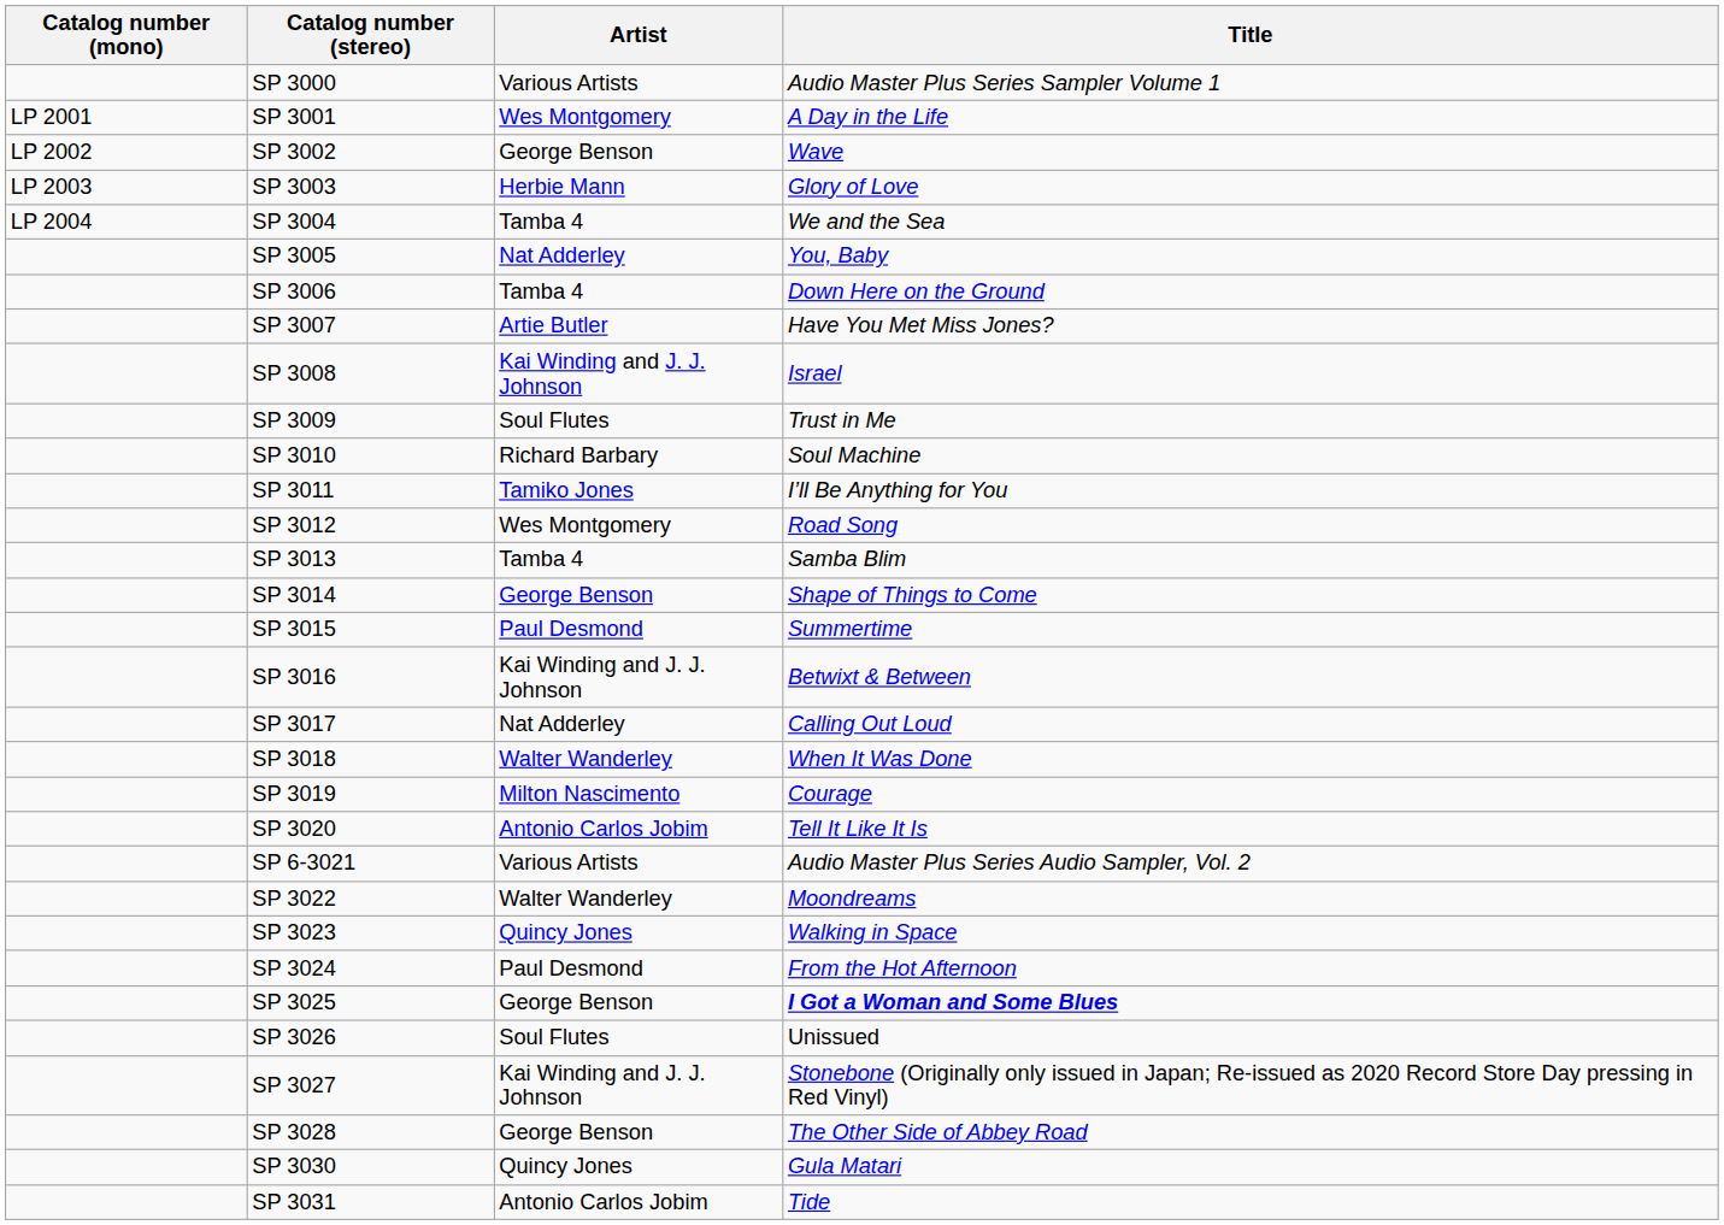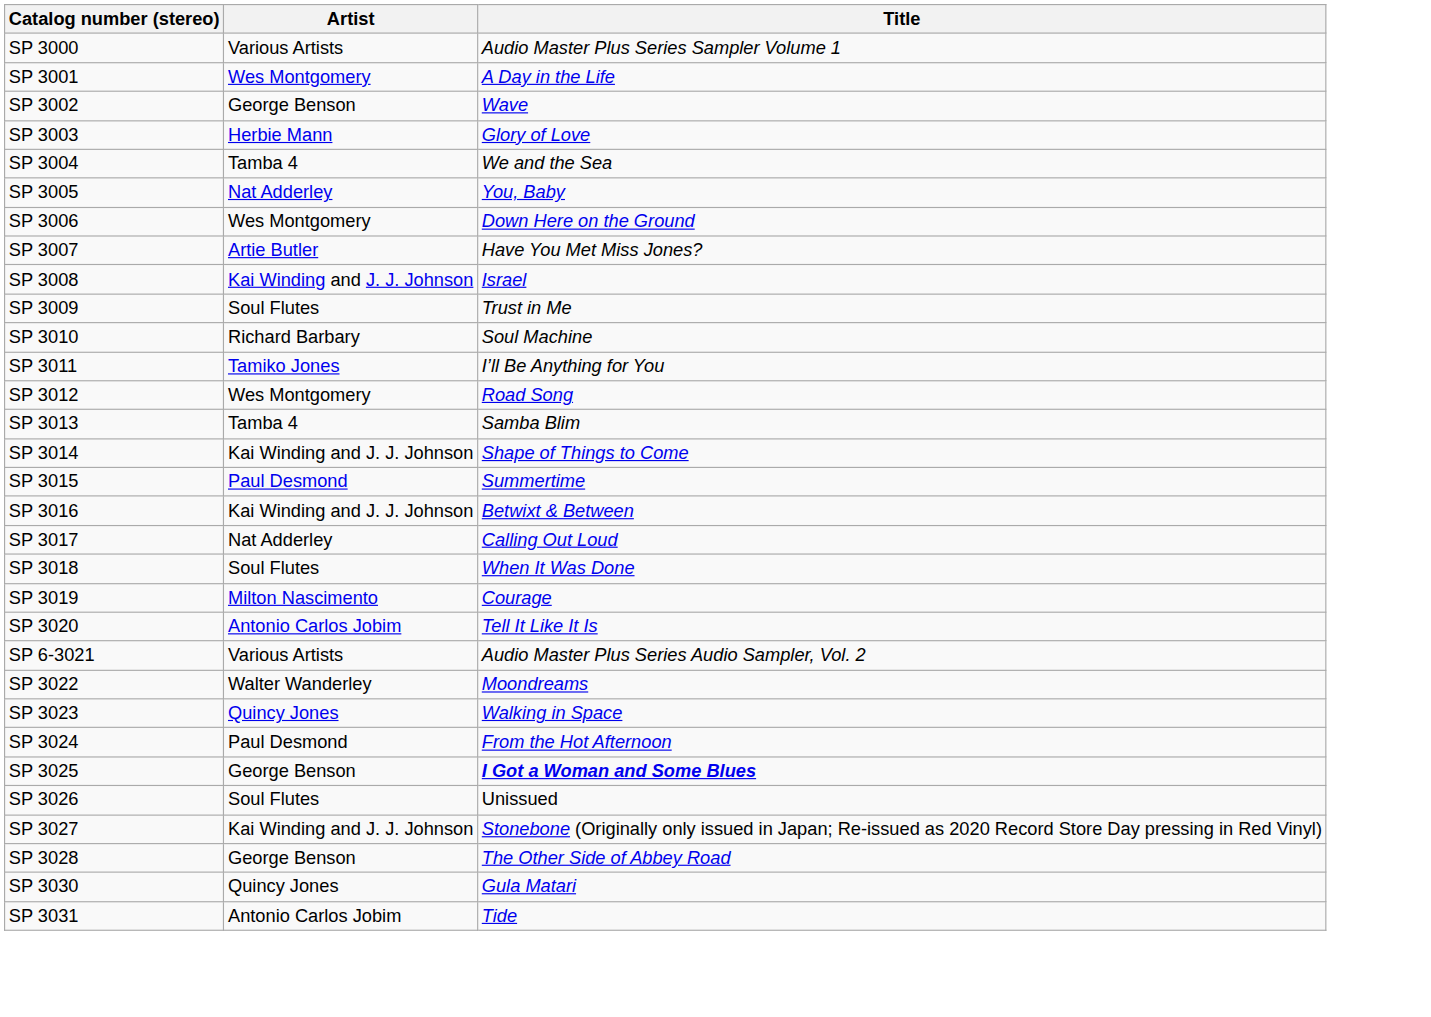 <table align="center" | class="wikitable sortable" | bgcolor="#CCCCCC">
 <tr>
-<th>Catalog number (mono)</th>
 <th>Catalog number (stereo)</th>
 <th>Artist</th>
 <th>Title</th>
 </tr>
 <tr>
-<td></td>
 <td>SP 3000</td>
 <td>Various Artists</td>
 <td><em>Audio Master Plus Series Sampler Volume 1</em></td>
 </tr>
 <tr>
-<td>LP 2001</td>
 <td>SP 3001</td>
 <td><a href='#'>Wes Montgomery</a></td>
 <td><em><a href='#'>A Day in the Life</a></em></td>
 </tr>
 <tr>
-<td>LP 2002</td>
 <td>SP 3002</td>
 <td>George Benson</td>
 <td><em><a href='#'>Wave</a></em></td>
 </tr>
 <tr>
-<td>LP 2003</td>
 <td>SP 3003</td>
 <td><a href='#'>Herbie Mann</a></td>
 <td><em><a href='#'>Glory of Love</a></em></td>
 </tr>
 <tr>
-<td>LP 2004</td>
 <td>SP 3004</td>
 <td>Tamba 4</td>
 <td><em>We and the Sea</em></td>
 </tr>
 <tr>
-<td></td>
 <td>SP 3005</td>
 <td><a href='#'>Nat Adderley</a></td>
 <td><em><a href='#'>You, Baby</a></em></td>
 </tr>
 <tr>
-<td></td>
 <td>SP 3006</td>
-<td>Tamba 4</td>
+<td>Wes Montgomery</td>
 <td><em><a href='#'>Down Here on the Ground</a></em></td>
 </tr>
 <tr>
-<td></td>
 <td>SP 3007</td>
 <td><a href='#'>Artie Butler</a></td>
 <td><em>Have You Met Miss Jones?</em></td>
 </tr>
 <tr>
-<td></td>
 <td>SP 3008</td>
 <td><a href='#'>Kai Winding</a> and <a href='#'>J. J. Johnson</a></td>
 <td><em><a href='#'>Israel</a></em></td>
 </tr>
 <tr>
-<td></td>
 <td>SP 3009</td>
 <td>Soul Flutes</td>
 <td><em>Trust in Me</em></td>
 </tr>
 <tr>
-<td></td>
 <td>SP 3010</td>
 <td>Richard Barbary</td>
 <td><em>Soul Machine</em></td>
 </tr>
 <tr>
-<td></td>
 <td>SP 3011</td>
 <td><a href='#'>Tamiko Jones</a></td>
 <td><em>I’ll Be Anything for You</em></td>
 </tr>
 <tr>
-<td></td>
 <td>SP 3012</td>
 <td>Wes Montgomery</td>
 <td><em><a href='#'>Road Song</a></em></td>
 </tr>
 <tr>
-<td></td>
 <td>SP 3013</td>
 <td>Tamba 4</td>
 <td><em>Samba Blim</em></td>
 </tr>
 <tr>
-<td></td>
 <td>SP 3014</td>
-<td><a href='#'>George Benson</a></td>
+<td>Kai Winding and J. J. Johnson</td>
 <td><em><a href='#'>Shape of Things to Come</a></em></td>
 </tr>
 <tr>
-<td></td>
 <td>SP 3015</td>
 <td><a href='#'>Paul Desmond</a></td>
 <td><em><a href='#'>Summertime</a></em></td>
 </tr>
 <tr>
-<td></td>
 <td>SP 3016</td>
 <td>Kai Winding and J. J. Johnson</td>
 <td><em><a href='#'>Betwixt & Between</a></em></td>
 </tr>
 <tr>
-<td></td>
 <td>SP 3017</td>
 <td>Nat Adderley</td>
 <td><em><a href='#'>Calling Out Loud</a></em></td>
 </tr>
 <tr>
-<td></td>
 <td>SP 3018</td>
-<td><a href='#'>Walter Wanderley</a></td>
+<td>Soul Flutes</td>
 <td><em><a href='#'>When It Was Done</a></em></td>
 </tr>
 <tr>
-<td></td>
 <td>SP 3019</td>
 <td><a href='#'>Milton Nascimento</a></td>
 <td><em><a href='#'>Courage</a></em></td>
 </tr>
 <tr>
-<td></td>
 <td>SP 3020</td>
 <td><a href='#'>Antonio Carlos Jobim</a></td>
 <td><em><a href='#'>Tell It Like It Is</a></em></td>
 </tr>
 <tr>
-<td></td>
 <td>SP 6-3021</td>
 <td>Various Artists</td>
 <td><em>Audio Master Plus Series Audio Sampler, Vol. 2</em></td>
 </tr>
 <tr>
-<td></td>
 <td>SP 3022</td>
 <td>Walter Wanderley</td>
 <td><em><a href='#'>Moondreams</a></em></td>
 </tr>
 <tr>
-<td></td>
 <td>SP 3023</td>
 <td><a href='#'>Quincy Jones</a></td>
 <td><em><a href='#'>Walking in Space</a></em></td>
 </tr>
 <tr>
-<td></td>
 <td>SP 3024</td>
 <td>Paul Desmond</td>
 <td><em><a href='#'>From the Hot Afternoon</a></em></td>
 </tr>
 <tr>
-<td></td>
 <td>SP 3025</td>
 <td>George Benson</td>
 <td><strong><em><a href='#'>I Got a Woman and Some Blues</a></em></strong></td>
 </tr>
 <tr>
-<td></td>
 <td>SP 3026</td>
 <td>Soul Flutes</td>
 <td>Unissued</td>
 </tr>
 <tr>
-<td></td>
 <td>SP 3027</td>
 <td>Kai Winding and J. J. Johnson</td>
 <td><em><a href='#'>Stonebone</a></em> (Originally only issued in Japan; Re-issued as 2020 Record Store Day pressing in Red Vinyl)</td>
 </tr>
 <tr>
-<td></td>
 <td>SP 3028</td>
 <td>George Benson</td>
 <td><em><a href='#'>The Other Side of Abbey Road</a></em></td>
 </tr>
 <tr>
-<td></td>
 <td>SP 3030</td>
 <td>Quincy Jones</td>
 <td><em><a href='#'>Gula Matari</a></em></td>
 </tr>
 <tr>
-<td></td>
 <td>SP 3031</td>
 <td>Antonio Carlos Jobim</td>
 <td><em> <a href='#'>Tide</a></em></td>
 </tr>
 </table>
